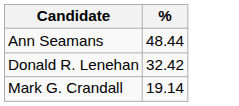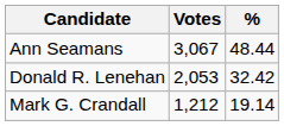 <table class="wikitable">
 <tr>
 <th>Candidate</th>
+<th>Votes</th>
 <th>%</th>
 </tr>
 <tr>
 <td>Ann Seamans</td>
+<td>3,067</td>
 <td>48.44</td>
 </tr>
 <tr>
 <td>Donald R. Lenehan</td>
+<td>2,053</td>
 <td>32.42</td>
 </tr>
 <tr>
 <td>Mark G. Crandall</td>
+<td>1,212</td>
 <td>19.14</td>
 </tr>
 </table>
